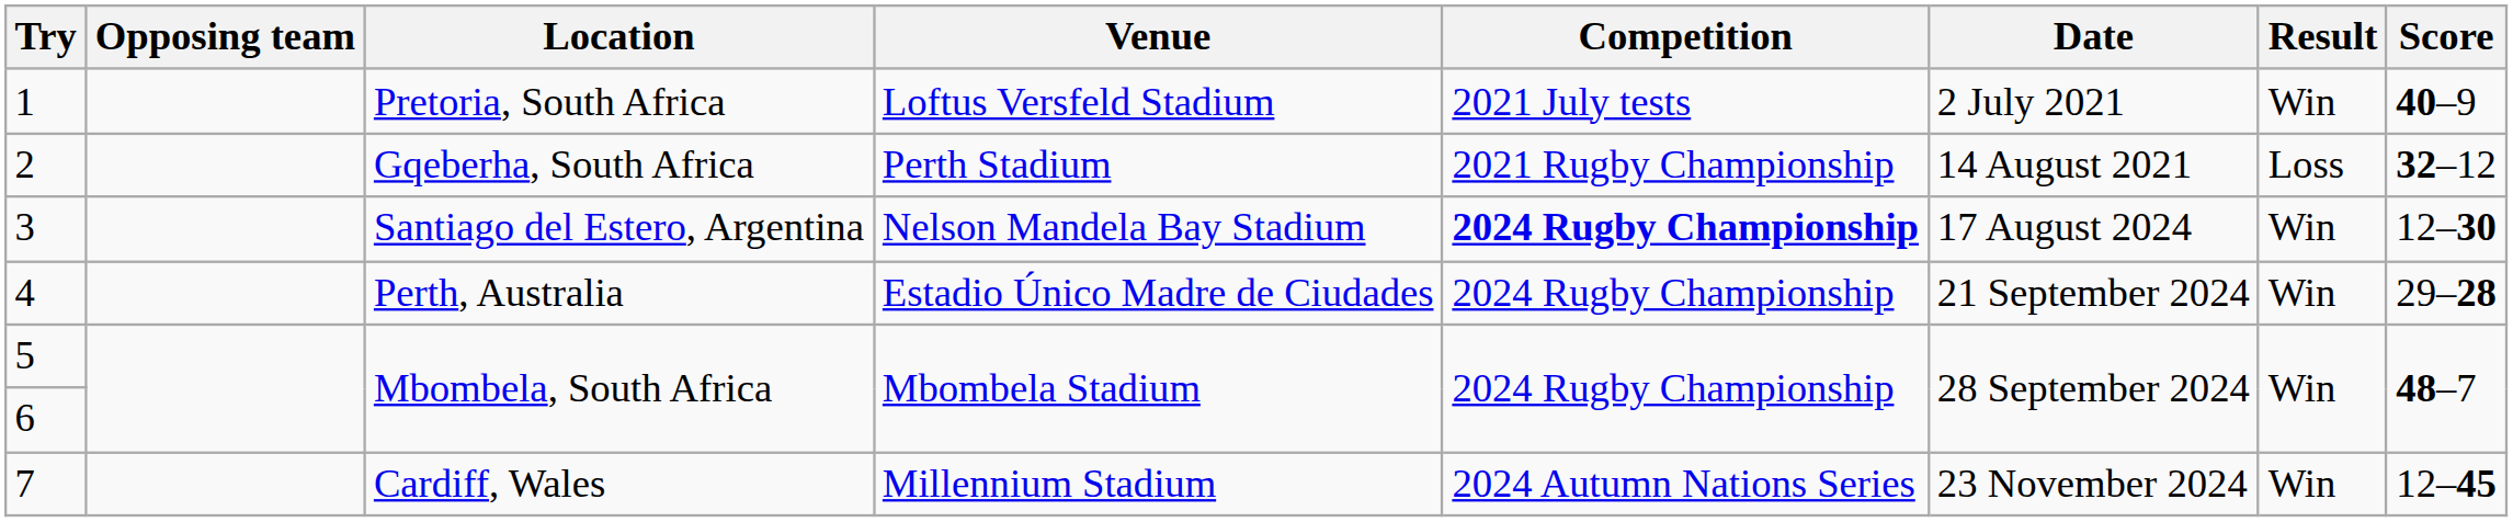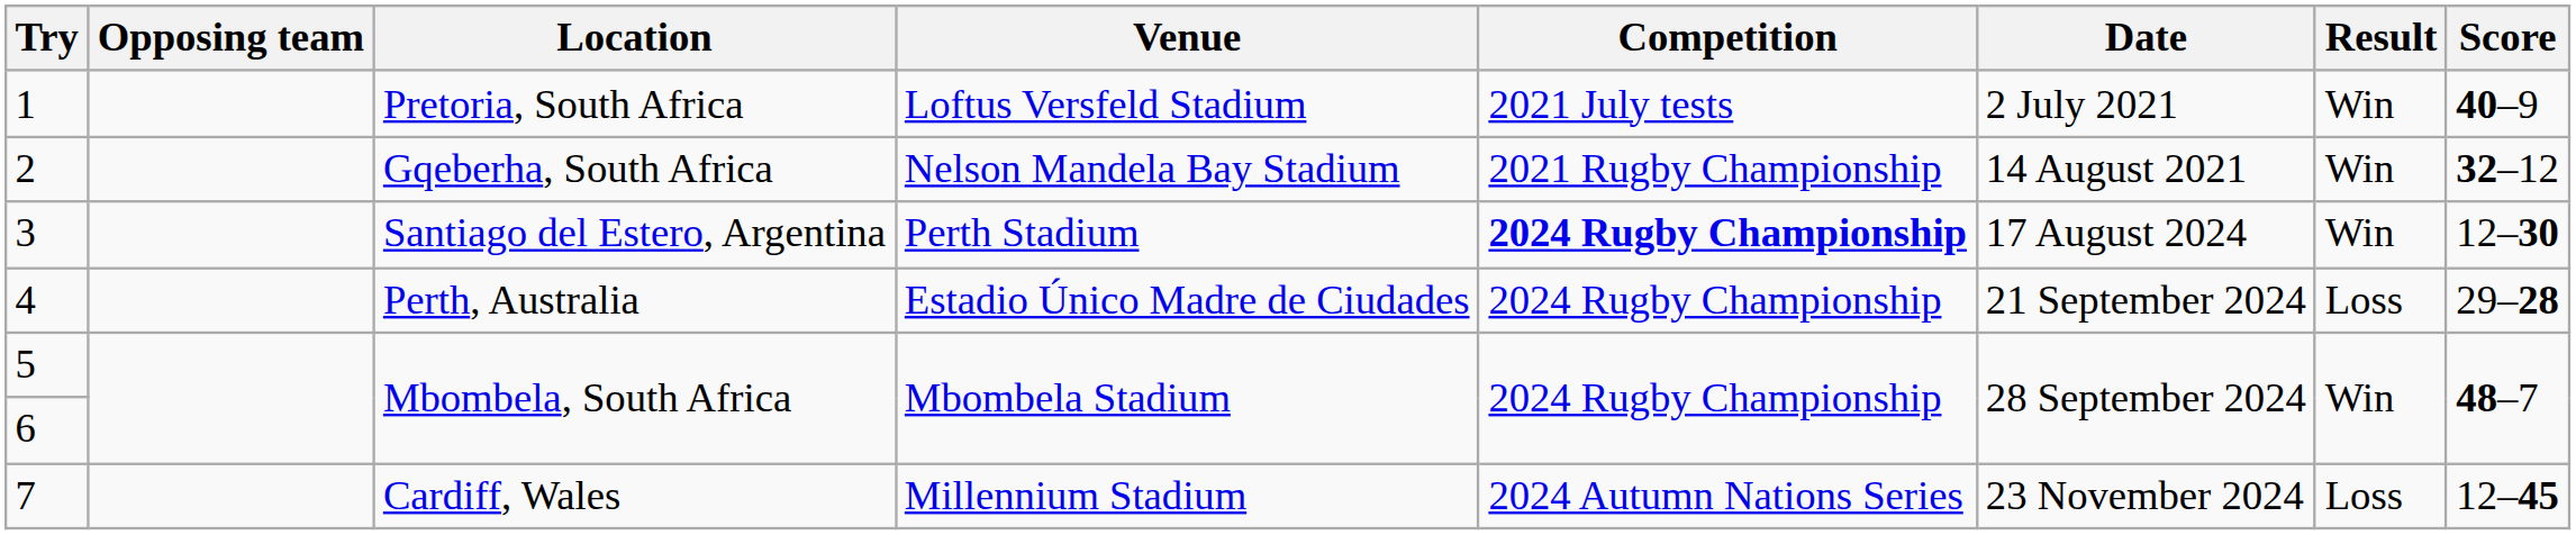 <table class="wikitable" style="font-size:100%">
 <tr>
 <th>Try</th>
 <th>Opposing team</th>
 <th>Location</th>
 <th>Venue</th>
 <th>Competition</th>
 <th>Date</th>
 <th>Result</th>
 <th>Score</th>
 </tr>
 <tr>
 <td>1</td>
 <td></td>
 <td><a href='#'>Pretoria</a>, South Africa</td>
 <td><a href='#'>Loftus Versfeld Stadium</a></td>
 <td><a href='#'>2021 July tests</a></td>
 <td>2 July 2021</td>
 <td>Win</td>
 <td><strong>40</strong>–9</td>
 </tr>
 <tr>
 <td>2</td>
 <td></td>
 <td><a href='#'>Gqeberha</a>, South Africa</td>
-<td><a href='#'>Perth Stadium</a></td>
+<td><a href='#'>Nelson Mandela Bay Stadium</a></td>
 <td><a href='#'>2021 Rugby Championship</a></td>
 <td>14 August 2021</td>
-<td>Loss</td>
+<td>Win</td>
 <td><strong>32</strong>–12</td>
 </tr>
 <tr>
 <td>3</td>
 <td></td>
 <td><a href='#'>Santiago del Estero</a>, Argentina</td>
-<td><a href='#'>Nelson Mandela Bay Stadium</a></td>
+<td><a href='#'>Perth Stadium</a></td>
 <td><strong><a href='#'>2024 Rugby Championship</a></strong></td>
 <td>17 August 2024</td>
 <td>Win</td>
 <td>12–<strong>30</strong></td>
 </tr>
 <tr>
 <td>4</td>
 <td></td>
 <td><a href='#'>Perth</a>, Australia</td>
 <td><a href='#'>Estadio Único Madre de Ciudades</a></td>
 <td><a href='#'>2024 Rugby Championship</a></td>
 <td>21 September 2024</td>
-<td>Win</td>
+<td>Loss</td>
 <td>29–<strong>28</strong></td>
 </tr>
 <tr>
 <td>5</td>
 <td rowspan="2"></td>
 <td rowspan="2"><a href='#'>Mbombela</a>, South Africa</td>
 <td rowspan="2"><a href='#'>Mbombela Stadium</a></td>
 <td rowspan="2"><a href='#'>2024 Rugby Championship</a></td>
 <td rowspan="2">28 September 2024</td>
 <td rowspan="2">Win</td>
 <td rowspan="2"><strong>48</strong>–7</td>
 </tr>
 <tr>
 <td>6</td>
 </tr>
 <tr>
 <td>7</td>
 <td></td>
 <td><a href='#'>Cardiff</a>, Wales</td>
 <td><a href='#'>Millennium Stadium</a></td>
 <td><a href='#'>2024 Autumn Nations Series</a></td>
 <td>23 November 2024</td>
-<td>Win</td>
+<td>Loss</td>
 <td>12–<strong>45</strong></td>
 </tr>
 </table>
